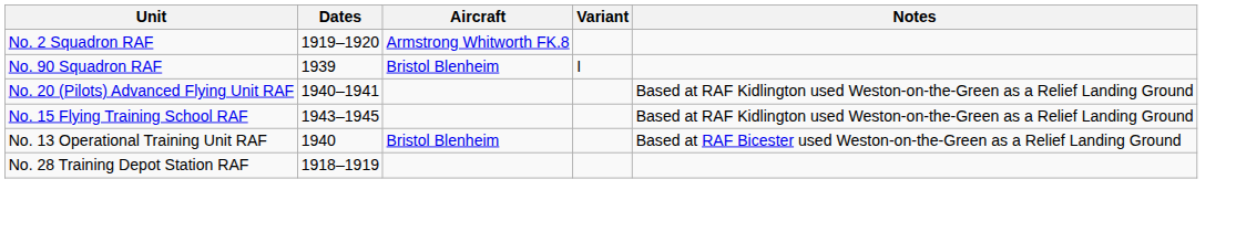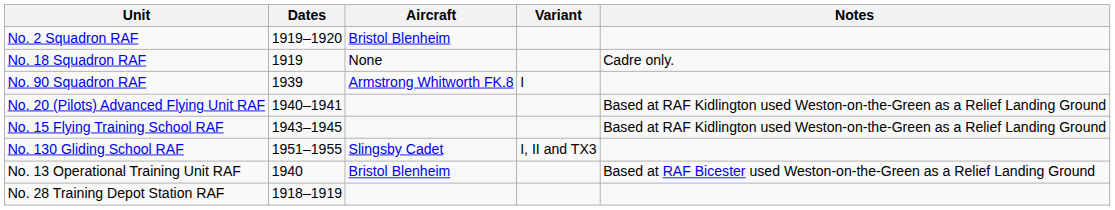 <table class="wikitable sortable">
 <tr>
 <th>Unit</th>
 <th>Dates</th>
 <th>Aircraft</th>
 <th>Variant</th>
 <th>Notes</th>
 </tr>
 <tr>
 <td><a href='#'>No. 2 Squadron RAF</a></td>
 <td>1919–1920</td>
-<td><a href='#'>Armstrong Whitworth FK.8</a></td>
+<td><a href='#'>Bristol Blenheim</a></td>
 <td></td>
 <td></td>
 </tr>
 <tr>
+<td><a href='#'>No. 18 Squadron RAF</a></td>
+<td>1919</td>
+<td>None</td>
+<td></td>
+<td>Cadre only.</td>
+</tr>
+<tr>
 <td><a href='#'>No. 90 Squadron RAF</a></td>
 <td>1939</td>
-<td><a href='#'>Bristol Blenheim</a></td>
+<td><a href='#'>Armstrong Whitworth FK.8</a></td>
 <td>I</td>
 <td></td>
 </tr>
 <tr>
 <td><a href='#'>No. 20 (Pilots) Advanced Flying Unit RAF</a></td>
 <td>1940–1941</td>
 <td></td>
 <td></td>
 <td>Based at RAF Kidlington used Weston-on-the-Green as a Relief Landing Ground</td>
 </tr>
 <tr>
 <td><a href='#'>No. 15 Flying Training School RAF</a></td>
 <td>1943–1945</td>
 <td></td>
 <td></td>
 <td>Based at RAF Kidlington used Weston-on-the-Green as a Relief Landing Ground</td>
 </tr>
 <tr>
+<td><a href='#'>No. 130 Gliding School RAF</a></td>
+<td>1951–1955</td>
+<td><a href='#'>Slingsby Cadet</a></td>
+<td>I, II and TX3</td>
+<td></td>
+</tr>
+<tr>
 <td>No. 13 Operational Training Unit RAF</td>
 <td>1940</td>
 <td><a href='#'>Bristol Blenheim</a></td>
 <td></td>
 <td>Based at <a href='#'>RAF Bicester</a> used Weston-on-the-Green as a Relief Landing Ground</td>
 </tr>
 <tr>
 <td>No. 28 Training Depot Station RAF</td>
 <td>1918–1919</td>
 <td></td>
 <td></td>
 <td></td>
 </tr>
 </table>
